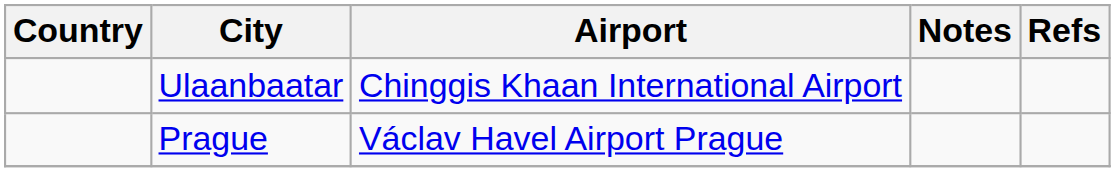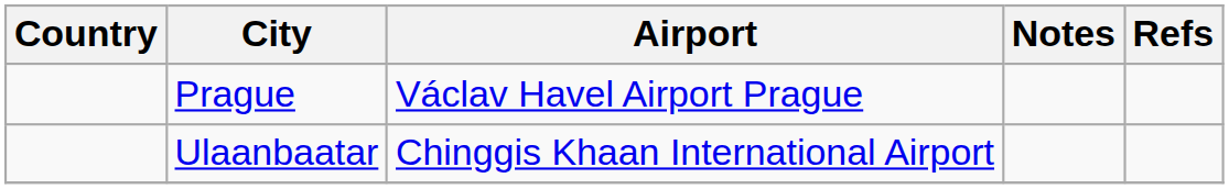 <table class="sortable wikitable">
 <tr>
 <th>Country</th>
 <th>City</th>
 <th>Airport</th>
 <th>Notes</th>
 <th>Refs</th>
 </tr>
 <tr>
 <td></td>
+<td><a href='#'>Prague</a></td>
+<td><a href='#'>Václav Havel Airport Prague</a></td>
+<td></td>
+<td></td>
+</tr>
+<tr>
+<td></td>
 <td><a href='#'>Ulaanbaatar</a></td>
 <td><a href='#'>Chinggis Khaan International Airport</a></td>
 <td></td>
 <td></td>
 </tr>
 <tr>
-<td></td>
-<td><a href='#'>Prague</a></td>
-<td><a href='#'>Václav Havel Airport Prague</a></td>
-<td></td>
-<td></td>
-</tr>
-<tr>
 </tr>
 </table>
